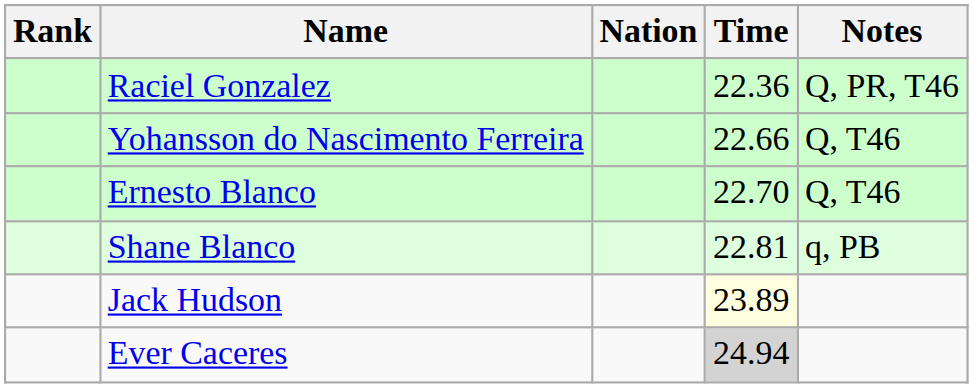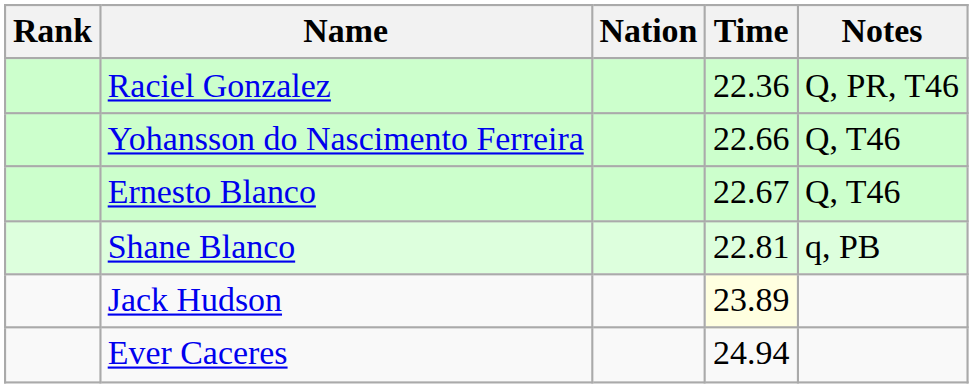 <table class="wikitable sortable">
 <tr>
 <th>Rank</th>
 <th>Name</th>
 <th>Nation</th>
 <th>Time</th>
 <th>Notes</th>
 </tr>
 <tr bgcolor=ccffcc>
 <td></td>
 <td><a href='#'>Raciel Gonzalez</a></td>
 <td></td>
 <td>22.36</td>
 <td>Q, PR, T46</td>
 </tr>
 <tr bgcolor=ccffcc>
 <td></td>
 <td><a href='#'>Yohansson do Nascimento Ferreira</a></td>
 <td></td>
 <td>22.66</td>
 <td>Q, T46</td>
 </tr>
 <tr bgcolor=ccffcc>
 <td></td>
 <td><a href='#'>Ernesto Blanco</a></td>
 <td></td>
-<td>22.70</td>
+<td>22.67</td>
 <td>Q, T46</td>
 </tr>
 <tr bgcolor=ddffdd>
 <td></td>
 <td><a href='#'>Shane Blanco</a></td>
 <td></td>
 <td>22.81</td>
 <td>q, PB</td>
 </tr>
 <tr>
 <td></td>
 <td><a href='#'>Jack Hudson</a></td>
 <td></td>
 <td style="background: lightyellow;">23.89</td>
 <td></td>
 </tr>
 <tr>
 <td></td>
 <td><a href='#'>Ever Caceres</a></td>
 <td></td>
-<td style="background: lightgrey;">24.94</td>
+<td>24.94</td>
 <td></td>
 </tr>
 </table>
